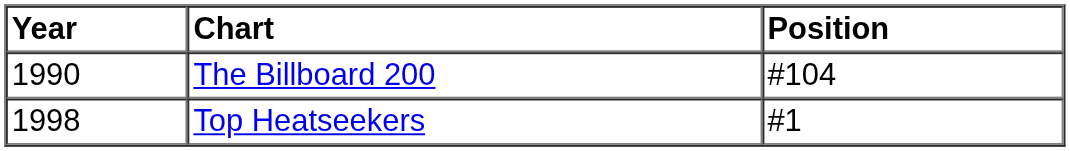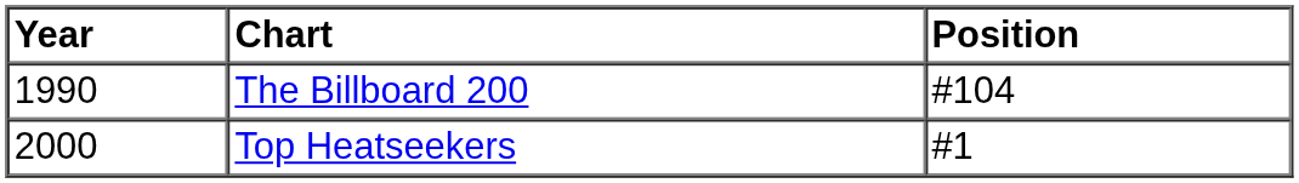 <table border=1 cellspacing=0 cellpadding=2 width="550px">
 <tr>
 <th align="left">Year</th>
 <th align="left">Chart</th>
 <th align="left">Position</th>
 </tr>
 <tr>
 <td align="left">1990</td>
 <td align="left"><a href='#'>The Billboard 200</a></td>
 <td align="left">#104</td>
 </tr>
 <tr>
-<td align="left">1998</td>
+<td align="left">2000</td>
 <td align="left"><a href='#'>Top Heatseekers</a></td>
 <td align="left">#1</td>
 </tr>
 <tr>
 </tr>
 </table>
